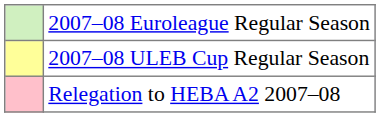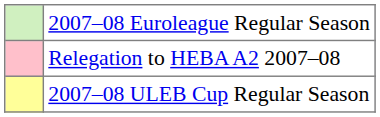 <table bgcolor="#f7f8ff" cellpadding="3" cellspacing="0" border="1" style="font-size: 95%; border: gray solid 1px; border-collapse: collapse;text-align:center;">
 <tr>
 <td style="background: #D0F0C0;" width="20"></td>
 <td bgcolor="#ffffff" align="left"><a href='#'>2007–08 Euroleague</a> Regular Season</td>
 </tr>
 <tr>
+<td style="background: #ffc0cb" width="20"></td>
+<td bgcolor="#ffffff" align="left"><a href='#'>Relegation</a> to <a href='#'>HEBA A2</a> 2007–08</td>
+</tr>
+<tr>
 <td style="background: #FFFF99;" width="20"></td>
 <td bgcolor="#ffffff" align="left"><a href='#'>2007–08 ULEB Cup</a> Regular Season</td>
 </tr>
-<tr>
-<td style="background: #ffc0cb" width="20"></td>
-<td bgcolor="#ffffff" align="left"><a href='#'>Relegation</a> to <a href='#'>HEBA A2</a> 2007–08</td>
-</tr>
 </table>
